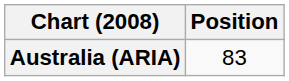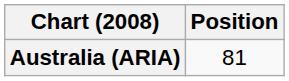 <table class="wikitable plainrowheaders" style="text-align:center">
 <tr>
 <th>Chart (2008)</th>
 <th>Position</th>
 </tr>
 <tr>
 <th scope="row">Australia (ARIA)</th>
-<td>83</td>
+<td>81</td>
 </tr>
 </table>
